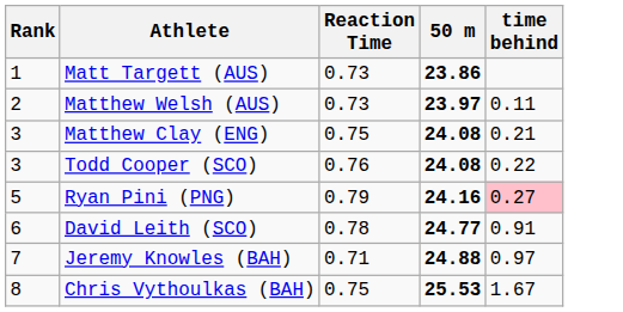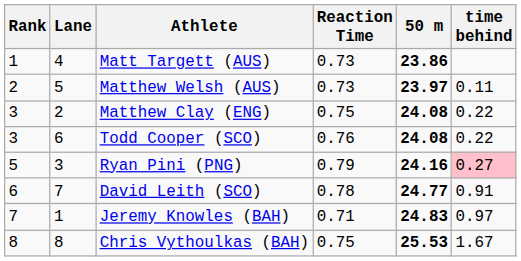 <table class="wikitable" align="center">
 <tr>
 <th>Rank</th>
+<th>Lane</th>
 <th>Athlete</th>
 <th>Reaction <br> Time</th>
 <th>50 m</th>
 <th>time <br> behind</th>
 </tr>
 <tr>
 <td>1</td>
+<td>4</td>
 <td> <a href='#'>Matt Targett</a> (<a href='#'>AUS</a>)</td>
 <td>0.73</td>
 <td><strong>23.86</strong></td>
 <td> </td>
 </tr>
 <tr>
 <td>2</td>
+<td>5</td>
 <td> <a href='#'>Matthew Welsh</a> (<a href='#'>AUS</a>)</td>
 <td>0.73</td>
 <td><strong>23.97</strong></td>
 <td>0.11</td>
 </tr>
 <tr>
 <td>3</td>
+<td>2</td>
 <td> <a href='#'>Matthew Clay</a> (<a href='#'>ENG</a>)</td>
 <td>0.75</td>
 <td><strong>24.08</strong></td>
-<td>0.21</td>
+<td>0.22</td>
 </tr>
 <tr>
 <td>3</td>
+<td>6</td>
 <td> <a href='#'>Todd Cooper</a> (<a href='#'>SCO</a>)</td>
 <td>0.76</td>
 <td><strong>24.08</strong></td>
 <td>0.22</td>
 </tr>
 <tr>
 <td>5</td>
+<td>3</td>
 <td> <a href='#'>Ryan Pini</a> (<a href='#'>PNG</a>)</td>
 <td>0.79</td>
 <td><strong>24.16</strong></td>
 <td style="background: pink;">0.27</td>
 </tr>
 <tr>
 <td>6</td>
+<td>7</td>
 <td> <a href='#'>David Leith</a> (<a href='#'>SCO</a>)</td>
 <td>0.78</td>
 <td><strong>24.77</strong></td>
 <td>0.91</td>
 </tr>
 <tr>
 <td>7</td>
+<td>1</td>
 <td> <a href='#'>Jeremy Knowles</a> (<a href='#'>BAH</a>)</td>
 <td>0.71</td>
-<td><strong>24.88</strong></td>
+<td><strong>24.83</strong></td>
 <td>0.97</td>
 </tr>
 <tr>
+<td>8</td>
 <td>8</td>
 <td> <a href='#'>Chris Vythoulkas</a> (<a href='#'>BAH</a>)</td>
 <td>0.75</td>
 <td><strong>25.53</strong></td>
 <td>1.67</td>
 </tr>
 </table>
